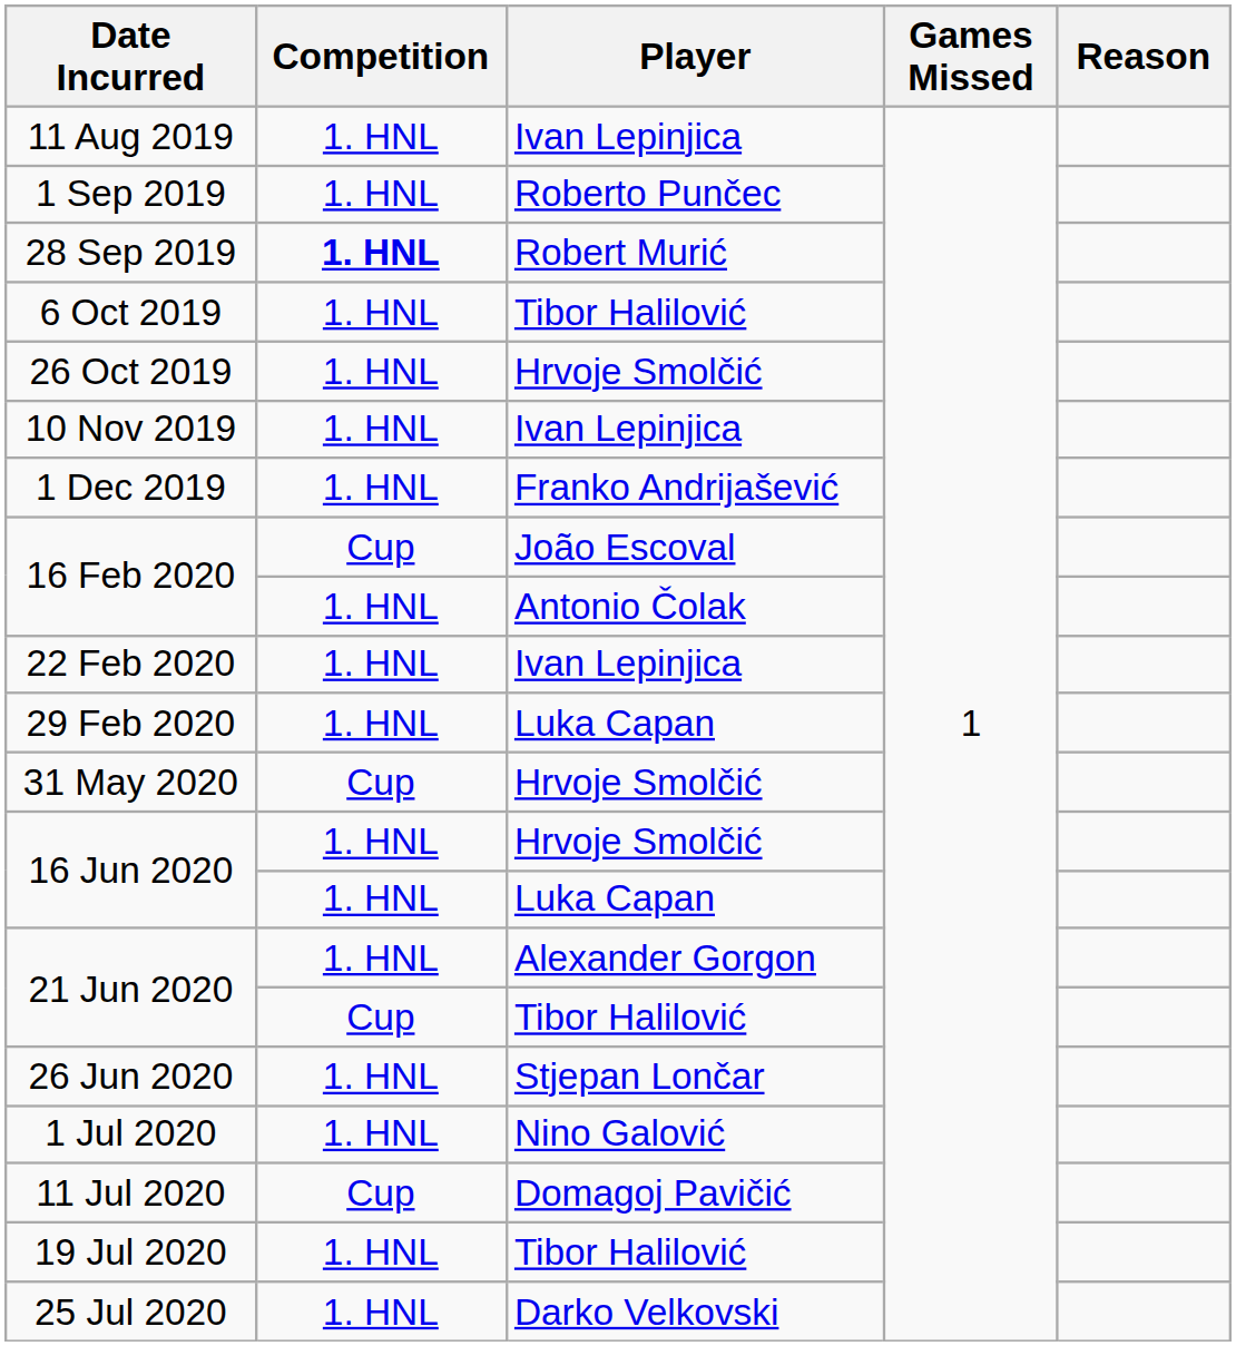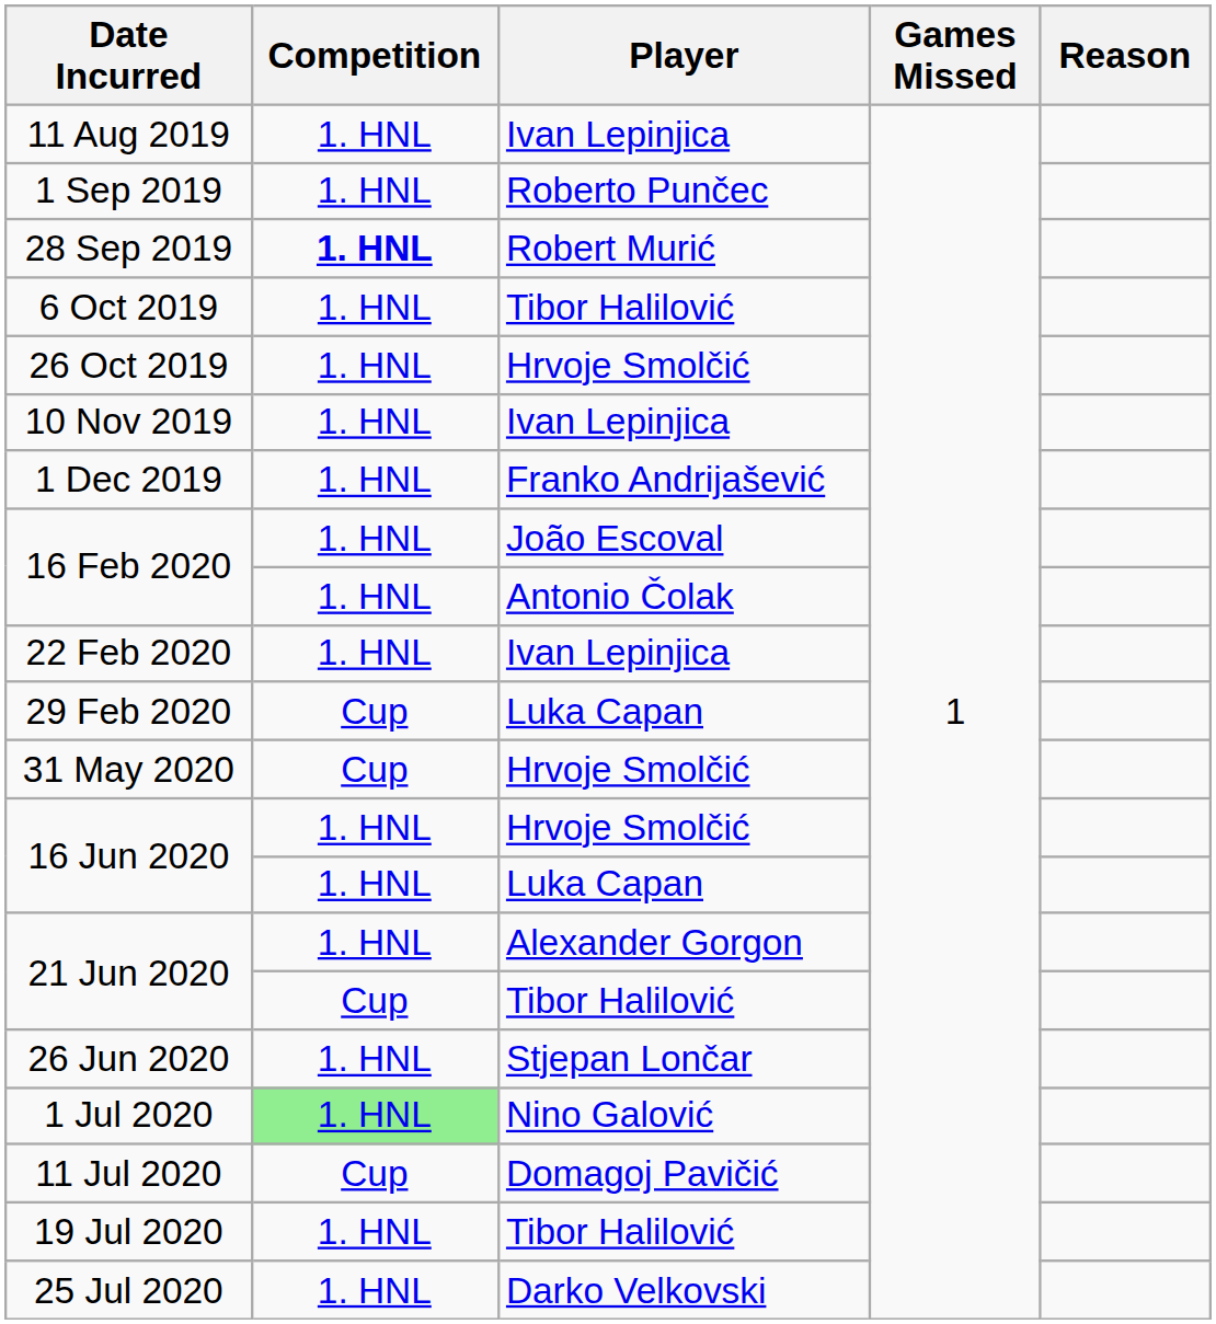 <table class="wikitable" style="font-size: 90%; text-align: center;">
 <tr>
 <th width=90>Date Incurred</th>
 <th width=90>Competition</th>
 <th width=140>Player</th>
 <th width=60>Games Missed</th>
 <th width=60>Reason</th>
 </tr>
 <tr>
 <td>11 Aug 2019</td>
 <td><a href='#'>1. HNL</a></td>
 <td style="text-align:left;"> <a href='#'>Ivan Lepinjica</a></td>
 <td rowspan=21>1</td>
 <td>  </td>
 </tr>
 <tr>
 <td>1 Sep 2019</td>
 <td><a href='#'>1. HNL</a></td>
 <td style="text-align:left;"> <a href='#'>Roberto Punčec</a></td>
 <td>  </td>
 </tr>
 <tr>
 <td>28 Sep 2019</td>
 <td><strong><a href='#'>1. HNL</a></strong></td>
 <td style="text-align:left;"> <a href='#'>Robert Murić</a></td>
 <td>  </td>
 </tr>
 <tr>
 <td>6 Oct 2019</td>
 <td><a href='#'>1. HNL</a></td>
 <td style="text-align:left;"> <a href='#'>Tibor Halilović</a></td>
 <td>  </td>
 </tr>
 <tr>
 <td>26 Oct 2019</td>
 <td><a href='#'>1. HNL</a></td>
 <td style="text-align:left;"> <a href='#'>Hrvoje Smolčić</a></td>
 <td></td>
 </tr>
 <tr>
 <td>10 Nov 2019</td>
 <td><a href='#'>1. HNL</a></td>
 <td style="text-align:left;"> <a href='#'>Ivan Lepinjica</a></td>
 <td>  </td>
 </tr>
 <tr>
 <td>1 Dec 2019</td>
 <td><a href='#'>1. HNL</a></td>
 <td style="text-align:left;"> <a href='#'>Franko Andrijašević</a></td>
 <td>  </td>
 </tr>
 <tr>
 <td rowspan=2>16 Feb 2020</td>
-<td><a href='#'>Cup</a></td>
+<td><a href='#'>1. HNL</a></td>
 <td style="text-align:left;"> <a href='#'>João Escoval</a></td>
 <td>  </td>
 </tr>
 <tr>
 <td><a href='#'>1. HNL</a></td>
 <td style="text-align:left;"> <a href='#'>Antonio Čolak</a></td>
 <td>  </td>
 </tr>
 <tr>
 <td>22 Feb 2020</td>
 <td><a href='#'>1. HNL</a></td>
 <td style="text-align:left;"> <a href='#'>Ivan Lepinjica</a></td>
 <td>  </td>
 </tr>
 <tr>
 <td>29 Feb 2020</td>
-<td><a href='#'>1. HNL</a></td>
+<td><a href='#'>Cup</a></td>
 <td style="text-align:left;"> <a href='#'>Luka Capan</a></td>
 <td>  </td>
 </tr>
 <tr>
 <td>31 May 2020</td>
 <td><a href='#'>Cup</a></td>
 <td style="text-align:left;"> <a href='#'>Hrvoje Smolčić</a></td>
 <td></td>
 </tr>
 <tr>
 <td rowspan=2>16 Jun 2020</td>
 <td><a href='#'>1. HNL</a></td>
 <td style="text-align:left;"> <a href='#'>Hrvoje Smolčić</a></td>
 <td>  </td>
 </tr>
 <tr>
 <td><a href='#'>1. HNL</a></td>
 <td style="text-align:left;"> <a href='#'>Luka Capan</a></td>
 <td></td>
 </tr>
 <tr>
 <td rowspan=2>21 Jun 2020</td>
 <td><a href='#'>1. HNL</a></td>
 <td style="text-align:left;"> <a href='#'>Alexander Gorgon</a></td>
 <td>  </td>
 </tr>
 <tr>
 <td><a href='#'>Cup</a></td>
 <td style="text-align:left;"> <a href='#'>Tibor Halilović</a></td>
 <td>  </td>
 </tr>
 <tr>
 <td>26 Jun 2020</td>
 <td><a href='#'>1. HNL</a></td>
 <td style="text-align:left;"> <a href='#'>Stjepan Lončar</a></td>
 <td>  </td>
 </tr>
 <tr>
 <td>1 Jul 2020</td>
-<td><a href='#'>1. HNL</a></td>
+<td style="background: lightgreen;"><a href='#'>1. HNL</a></td>
 <td style="text-align:left;"> <a href='#'>Nino Galović</a></td>
 <td></td>
 </tr>
 <tr>
 <td>11 Jul 2020</td>
 <td><a href='#'>Cup</a></td>
 <td style="text-align:left;"> <a href='#'>Domagoj Pavičić</a></td>
 <td>  </td>
 </tr>
 <tr>
 <td>19 Jul 2020</td>
 <td><a href='#'>1. HNL</a></td>
 <td style="text-align:left;"> <a href='#'>Tibor Halilović</a></td>
 <td>  </td>
 </tr>
 <tr>
 <td>25 Jul 2020</td>
 <td><a href='#'>1. HNL</a></td>
 <td style="text-align:left;"> <a href='#'>Darko Velkovski</a></td>
 <td>  </td>
 </tr>
 </table>
